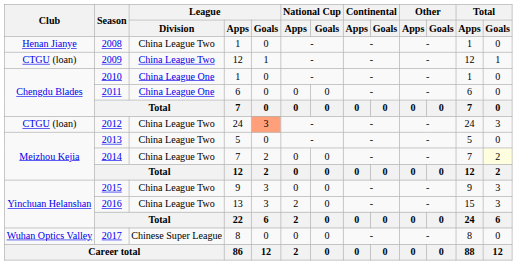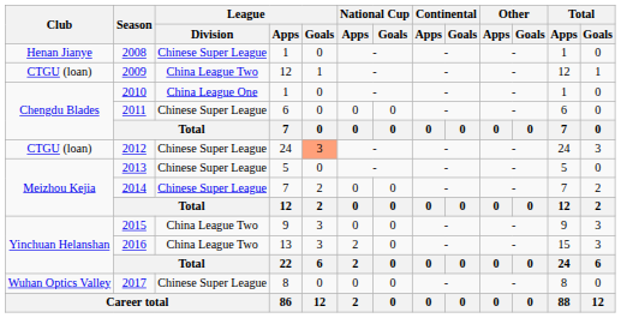 <table class="wikitable" style="text-align: center">
 <tr>
 <th rowspan="2">Club</th>
 <th rowspan="2">Season</th>
 <th colspan="3">League</th>
 <th colspan="2">National Cup</th>
 <th colspan="2">Continental</th>
 <th colspan="2">Other</th>
 <th colspan="2">Total</th>
 </tr>
 <tr>
 <th>Division</th>
 <th>Apps</th>
 <th>Goals</th>
 <th>Apps</th>
 <th>Goals</th>
 <th>Apps</th>
 <th>Goals</th>
 <th>Apps</th>
 <th>Goals</th>
 <th>Apps</th>
 <th>Goals</th>
 </tr>
 <tr>
 <td><a href='#'>Henan Jianye</a></td>
 <td><a href='#'>2008</a></td>
-<td>China League Two</td>
+<td><a href='#'>Chinese Super League</a></td>
 <td>1</td>
 <td>0</td>
 <td colspan="2">-</td>
 <td colspan="2">-</td>
 <td colspan="2">-</td>
 <td>1</td>
 <td>0</td>
 </tr>
 <tr>
 <td><a href='#'>CTGU</a> (loan)</td>
 <td><a href='#'>2009</a></td>
 <td><a href='#'>China League Two</a></td>
 <td>12</td>
 <td>1</td>
 <td colspan="2">-</td>
 <td colspan="2">-</td>
 <td colspan="2">-</td>
 <td>12</td>
 <td>1</td>
 </tr>
 <tr>
 <td rowspan="3"><a href='#'>Chengdu Blades</a></td>
 <td><a href='#'>2010</a></td>
 <td><a href='#'>China League One</a></td>
 <td>1</td>
 <td>0</td>
 <td colspan="2">-</td>
 <td colspan="2">-</td>
 <td colspan="2">-</td>
 <td>1</td>
 <td>0</td>
 </tr>
 <tr>
 <td><a href='#'>2011</a></td>
-<td><a href='#'>China League One</a></td>
+<td>Chinese Super League</td>
 <td>6</td>
 <td>0</td>
 <td>0</td>
 <td>0</td>
 <td colspan="2">-</td>
 <td colspan="2">-</td>
 <td>6</td>
 <td>0</td>
 </tr>
 <tr>
 <th colspan="2"><strong>Total</strong></th>
 <th>7</th>
 <th>0</th>
 <th>0</th>
 <th>0</th>
 <th>0</th>
 <th>0</th>
 <th>0</th>
 <th>0</th>
 <th>7</th>
 <th>0</th>
 </tr>
 <tr>
 <td><a href='#'>CTGU</a> (loan)</td>
 <td><a href='#'>2012</a></td>
-<td>China League Two</td>
+<td>Chinese Super League</td>
 <td>24</td>
 <td style="background: lightsalmon;">3</td>
 <td colspan="2">-</td>
 <td colspan="2">-</td>
 <td colspan="2">-</td>
 <td>24</td>
 <td>3</td>
 </tr>
 <tr>
 <td rowspan="3"><a href='#'>Meizhou Kejia</a></td>
 <td><a href='#'>2013</a></td>
-<td>China League Two</td>
+<td>Chinese Super League</td>
 <td>5</td>
 <td>0</td>
 <td colspan="2">-</td>
 <td colspan="2">-</td>
 <td colspan="2">-</td>
 <td>5</td>
 <td>0</td>
 </tr>
 <tr>
 <td><a href='#'>2014</a></td>
-<td>China League Two</td>
+<td><a href='#'>Chinese Super League</a></td>
 <td>7</td>
 <td>2</td>
 <td>0</td>
 <td>0</td>
 <td colspan="2">-</td>
 <td colspan="2">-</td>
 <td>7</td>
-<td style="background: lightyellow;">2</td>
+<td>2</td>
 </tr>
 <tr>
 <th colspan="2"><strong>Total</strong></th>
 <th>12</th>
 <th>2</th>
 <th>0</th>
 <th>0</th>
 <th>0</th>
 <th>0</th>
 <th>0</th>
 <th>0</th>
 <th>12</th>
 <th>2</th>
 </tr>
 <tr>
 <td rowspan="3"><a href='#'>Yinchuan Helanshan</a></td>
 <td><a href='#'>2015</a></td>
 <td>China League Two</td>
 <td>9</td>
 <td>3</td>
 <td>0</td>
 <td>0</td>
 <td colspan="2">-</td>
 <td colspan="2">-</td>
 <td>9</td>
 <td>3</td>
 </tr>
 <tr>
 <td><a href='#'>2016</a></td>
 <td>China League Two</td>
 <td>13</td>
 <td>3</td>
 <td>2</td>
 <td>0</td>
 <td colspan="2">-</td>
 <td colspan="2">-</td>
 <td>15</td>
 <td>3</td>
 </tr>
 <tr>
 <th colspan="2"><strong>Total</strong></th>
 <th>22</th>
 <th>6</th>
 <th>2</th>
 <th>0</th>
 <th>0</th>
 <th>0</th>
 <th>0</th>
 <th>0</th>
 <th>24</th>
 <th>6</th>
 </tr>
 <tr>
 <td><a href='#'>Wuhan Optics Valley</a></td>
 <td><a href='#'>2017</a></td>
 <td>Chinese Super League</td>
 <td>8</td>
 <td>0</td>
 <td>0</td>
 <td>0</td>
 <td colspan="2">-</td>
 <td colspan="2">-</td>
 <td>8</td>
 <td>0</td>
 </tr>
 <tr>
 <th colspan=3>Career total</th>
 <th>86</th>
 <th>12</th>
 <th>2</th>
 <th>0</th>
 <th>0</th>
 <th>0</th>
 <th>0</th>
 <th>0</th>
 <th>88</th>
 <th>12</th>
 </tr>
 </table>
